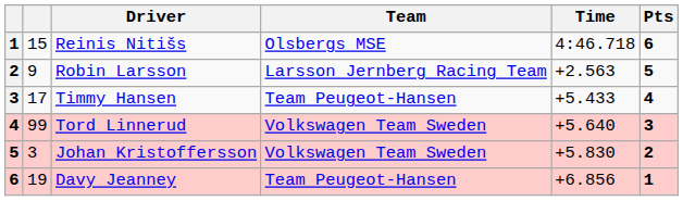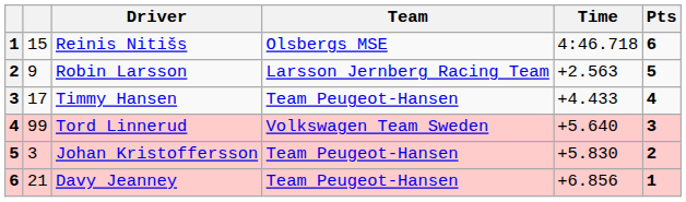 <table class=wikitable style="font-size:95%">
 <tr>
 <th></th>
 <th></th>
 <th>Driver</th>
 <th>Team</th>
 <th>Time</th>
 <th>Pts</th>
 </tr>
 <tr>
 <th>1</th>
 <td>15</td>
 <td> <a href='#'>Reinis Nitišs</a></td>
 <td><a href='#'>Olsbergs MSE</a></td>
 <td>4:46.718</td>
 <td><strong>6</strong></td>
 </tr>
 <tr>
 <th>2</th>
 <td>9</td>
 <td> <a href='#'>Robin Larsson</a></td>
 <td><a href='#'>Larsson Jernberg Racing Team</a></td>
 <td>+2.563</td>
 <td><strong>5</strong></td>
 </tr>
 <tr>
 <th>3</th>
 <td>17</td>
 <td> <a href='#'>Timmy Hansen</a></td>
 <td><a href='#'>Team Peugeot-Hansen</a></td>
-<td>+5.433</td>
+<td>+4.433</td>
 <td><strong>4</strong></td>
 </tr>
 <tr>
 <th style="background:#ffcccc;">4</th>
 <td style="background:#ffcccc;">99</td>
 <td style="background:#ffcccc;"> <a href='#'>Tord Linnerud</a></td>
 <td style="background:#ffcccc;"><a href='#'>Volkswagen Team Sweden</a></td>
 <td style="background:#ffcccc;">+5.640</td>
 <td style="background:#ffcccc;"><strong>3</strong></td>
 </tr>
 <tr>
 <th style="background:#ffcccc;">5</th>
 <td style="background:#ffcccc;">3</td>
 <td style="background:#ffcccc;"> <a href='#'>Johan Kristoffersson</a></td>
-<td style="background:#ffcccc;"><a href='#'>Volkswagen Team Sweden</a></td>
+<td style="background:#ffcccc;"><a href='#'>Team Peugeot-Hansen</a></td>
 <td style="background:#ffcccc;">+5.830</td>
 <td style="background:#ffcccc;"><strong>2</strong></td>
 </tr>
 <tr>
 <th style="background:#ffcccc;">6</th>
-<td style="background:#ffcccc;">19</td>
+<td style="background:#ffcccc;">21</td>
 <td style="background:#ffcccc;"> <a href='#'>Davy Jeanney</a></td>
 <td style="background:#ffcccc;"><a href='#'>Team Peugeot-Hansen</a></td>
 <td style="background:#ffcccc;">+6.856</td>
 <td style="background:#ffcccc;"><strong>1</strong></td>
 </tr>
 </table>
